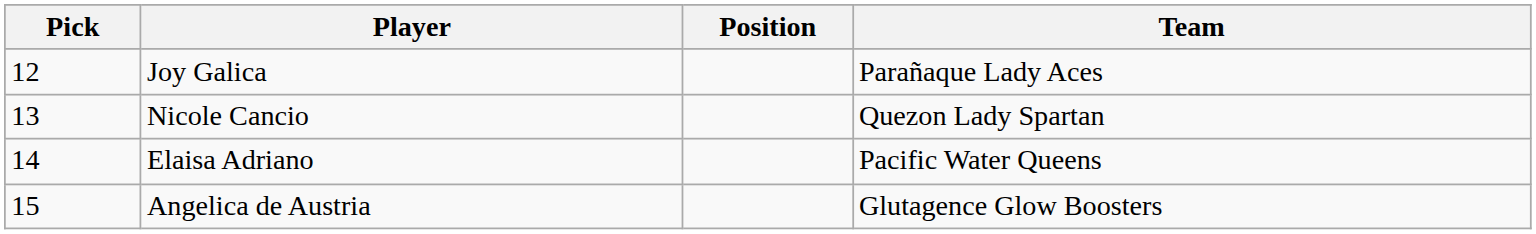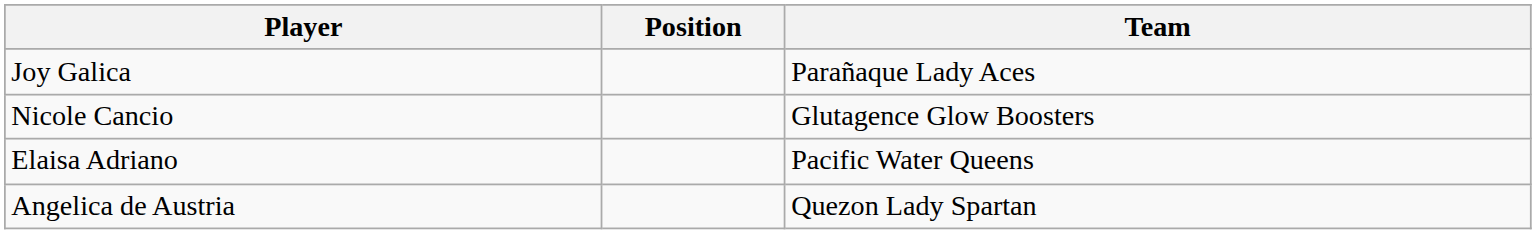 <table class="wikitable sortable">
 <tr>
-<th style="width:5%;">Pick</th>
 <th style="width:20%;">Player</th>
 <th style="width:5%;">Position</th>
 <th style="width:25%;">Team</th>
 </tr>
 <tr>
-<td>12</td>
 <td>Joy Galica</td>
 <td></td>
 <td>Parañaque Lady Aces</td>
 </tr>
 <tr>
-<td>13</td>
 <td>Nicole Cancio</td>
 <td></td>
-<td>Quezon Lady Spartan</td>
+<td>Glutagence Glow Boosters</td>
 </tr>
 <tr>
-<td>14</td>
 <td>Elaisa Adriano</td>
 <td></td>
 <td>Pacific Water Queens</td>
 </tr>
 <tr>
-<td>15</td>
 <td>Angelica de Austria</td>
 <td></td>
-<td>Glutagence Glow Boosters</td>
+<td>Quezon Lady Spartan</td>
 </tr>
 </table>
